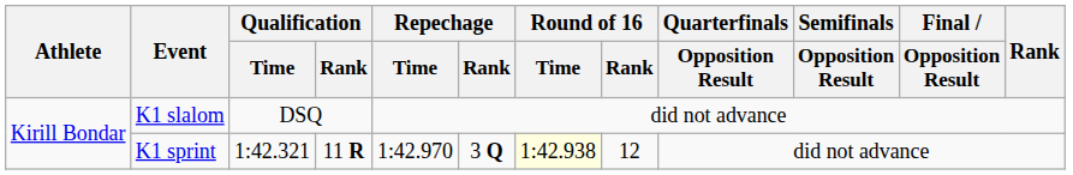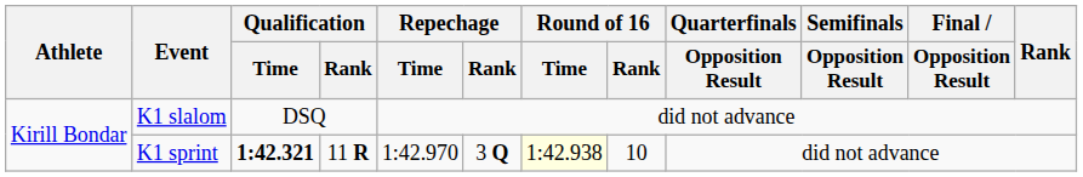 <table class="wikitable" style="font-size:90%;">
 <tr>
 <th rowspan=2>Athlete</th>
 <th rowspan=2>Event</th>
 <th colspan=2>Qualification</th>
 <th colspan=2>Repechage</th>
 <th colspan=2>Round of 16</th>
 <th>Quarterfinals</th>
 <th>Semifinals</th>
 <th>Final / </th>
 <th rowspan=2>Rank</th>
 </tr>
 <tr style="font-size:95%">
 <th>Time</th>
 <th>Rank</th>
 <th>Time</th>
 <th>Rank</th>
 <th>Time</th>
 <th>Rank</th>
 <th>Opposition <br>Result</th>
 <th>Opposition <br>Result</th>
 <th>Opposition <br>Result</th>
 </tr>
 <tr align=center>
 <td rowspan=2 align=left><a href='#'>Kirill Bondar</a></td>
 <td align=left><a href='#'>K1 slalom</a></td>
 <td colspan=2>DSQ</td>
 <td colspan=8>did not advance</td>
 </tr>
 <tr align=center>
 <td align=left><a href='#'>K1 sprint</a></td>
-<td>1:42.321</td>
+<td><strong>1:42.321</strong></td>
 <td>11 <strong>R</strong></td>
 <td>1:42.970</td>
 <td>3 <strong>Q</strong></td>
 <td style="background: lightyellow;">1:42.938</td>
-<td>12</td>
+<td>10</td>
 <td colspan=4>did not advance</td>
 </tr>
 </table>
